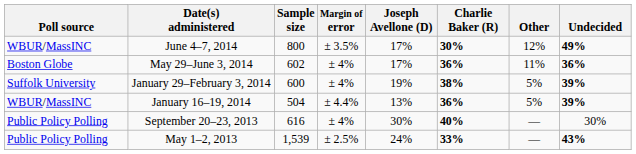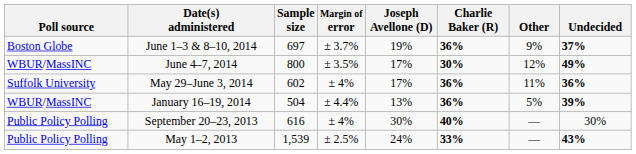 <table class="wikitable">
 <tr valign= bottom>
 <th style="width:160px;">Poll source</th>
 <th style="width:190px;">Date(s)<br>administered</th>
 <th class=small>Sample<br>size</th>
 <th><small>Margin of</small><br>error</th>
 <th style="width:90px;">Joseph<br>Avellone (D)</th>
 <th style="width:90px;">Charlie<br>Baker (R)</th>
 <th style="width:60px;">Other</th>
 <th style="width:90px;">Undecided</th>
 </tr>
 <tr>
+<td><a href='#'>Boston Globe</a></td>
+<td align=center>June 1–3 & 8–10, 2014</td>
+<td align=center>697</td>
+<td align=center>± 3.7%</td>
+<td align=center>19%</td>
+<td><strong>36%</strong></td>
+<td align=center>9%</td>
+<td><strong>37%</strong></td>
+</tr>
+<tr>
 <td><a href='#'>WBUR</a>/<a href='#'>MassINC</a></td>
 <td align=center>June 4–7, 2014</td>
 <td align=center>800</td>
 <td align=center>± 3.5%</td>
 <td align=center>17%</td>
 <td><strong>30%</strong></td>
 <td align=center>12%</td>
 <td><strong>49%</strong></td>
 </tr>
 <tr>
-<td><a href='#'>Boston Globe</a></td>
+<td><a href='#'>Suffolk University</a></td>
 <td align=center>May 29–June 3, 2014</td>
 <td align=center>602</td>
 <td align=center>± 4%</td>
 <td align=center>17%</td>
 <td><strong>36%</strong></td>
 <td align=center>11%</td>
 <td><strong>36%</strong></td>
-</tr>
-<tr>
-<td><a href='#'>Suffolk University</a></td>
-<td align=center>January 29–February 3, 2014</td>
-<td align=center>600</td>
-<td align=center>± 4%</td>
-<td align=center>19%</td>
-<td><strong>38%</strong></td>
-<td align=center>5%</td>
-<td><strong>39%</strong></td>
 </tr>
 <tr>
 <td><a href='#'>WBUR</a>/<a href='#'>MassINC</a></td>
 <td align=center>January 16–19, 2014</td>
 <td align=center>504</td>
 <td align=center>± 4.4%</td>
 <td align=center>13%</td>
 <td><strong>36%</strong></td>
 <td align=center>5%</td>
 <td><strong>39%</strong></td>
 </tr>
 <tr>
 <td><a href='#'>Public Policy Polling</a></td>
 <td align=center>September 20–23, 2013</td>
 <td align=center>616</td>
 <td align=center>± 4%</td>
 <td align=center>30%</td>
 <td><strong>40%</strong></td>
 <td align=center>—</td>
 <td align=center>30%</td>
 </tr>
 <tr>
 <td><a href='#'>Public Policy Polling</a></td>
 <td align=center>May 1–2, 2013</td>
 <td align=center>1,539</td>
 <td align=center>± 2.5%</td>
 <td align=center>24%</td>
 <td><strong>33%</strong></td>
 <td align=center>—</td>
 <td><strong>43%</strong></td>
 </tr>
 </table>
